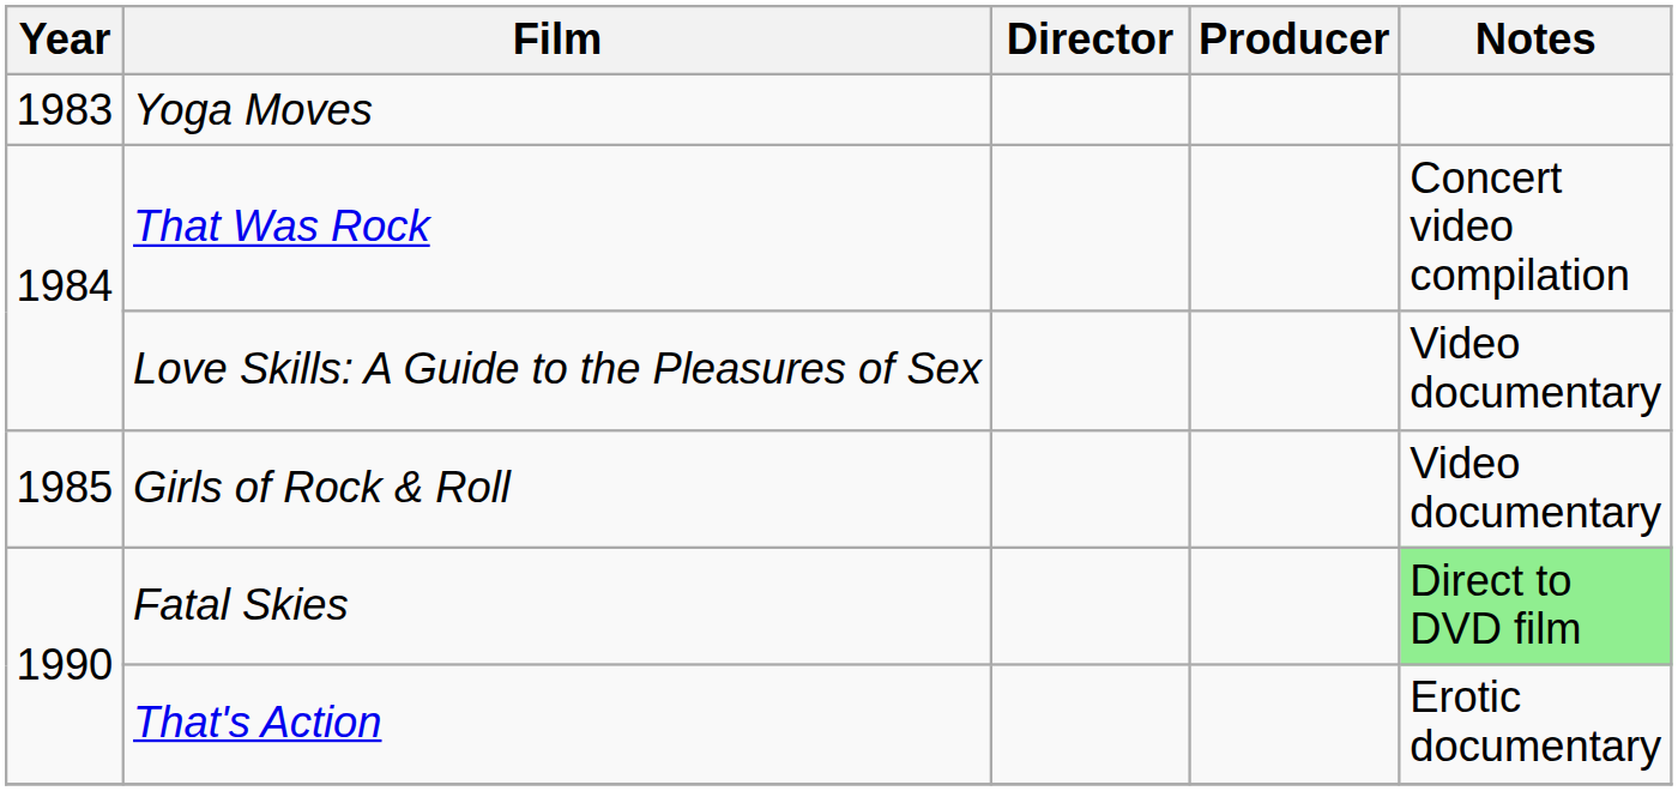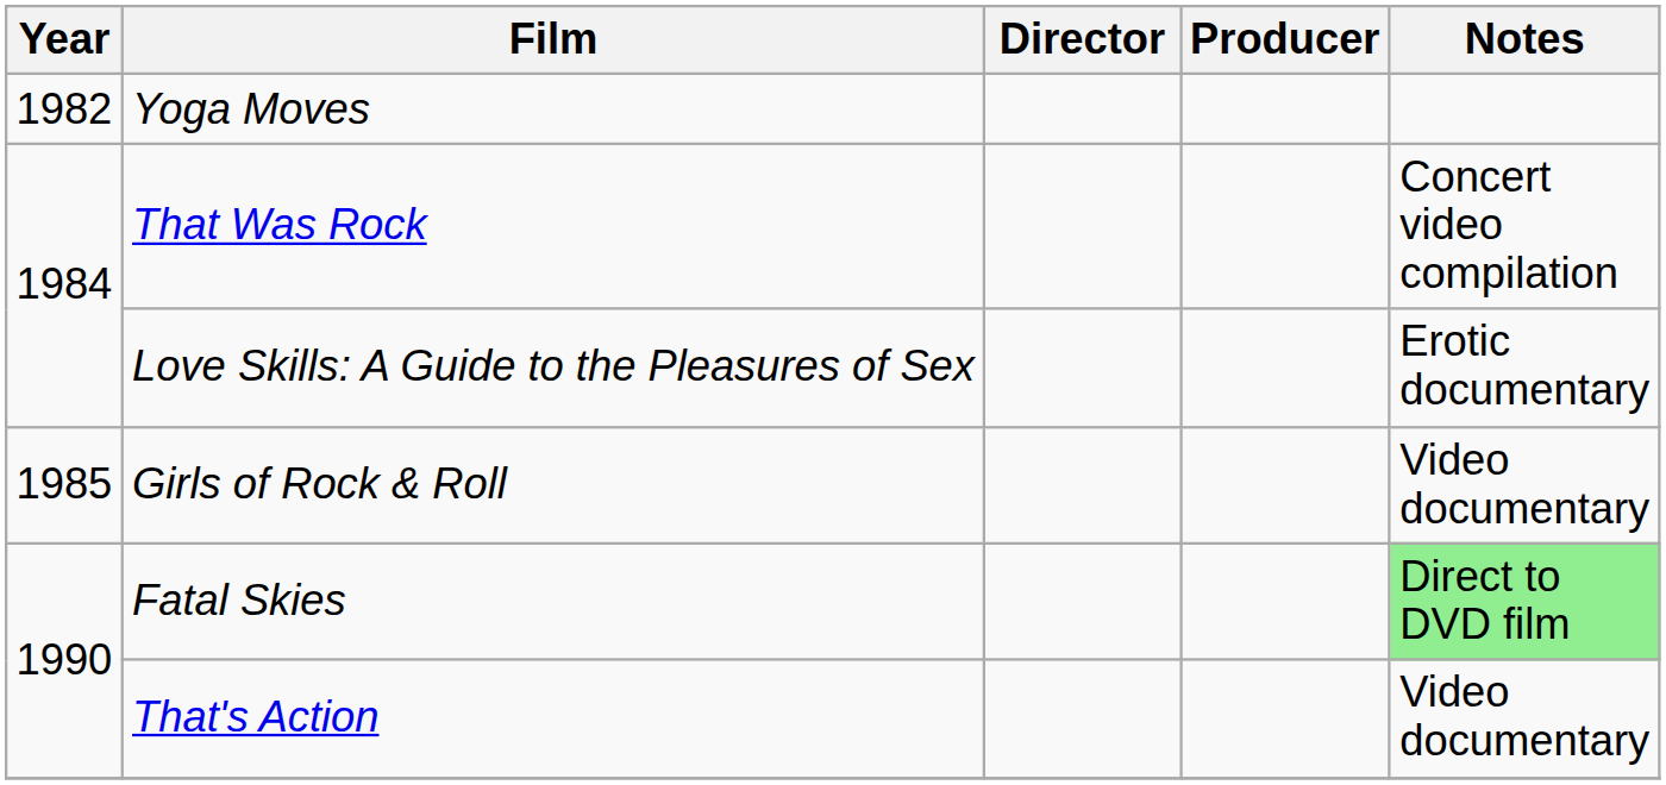 <table class="wikitable sortable">
 <tr>
 <th style="width:26px;">Year</th>
 <th>Film</th>
 <th width="65">Director</th>
 <th width="65">Producer</th>
 <th width="65">Notes</th>
 </tr>
 <tr>
-<td>1983</td>
+<td>1982</td>
 <td><em>Yoga Moves</em></td>
 <td></td>
 <td></td>
 <td></td>
 </tr>
 <tr>
 <td rowspan="2">1984</td>
 <td><em><a href='#'>That Was Rock</a></em></td>
 <td></td>
 <td></td>
 <td>Concert video compilation</td>
 </tr>
 <tr>
 <td><em>Love Skills: A Guide to the Pleasures of Sex</em></td>
 <td></td>
 <td></td>
-<td>Video documentary</td>
+<td>Erotic documentary</td>
 </tr>
 <tr>
 <td>1985</td>
 <td><em>Girls of Rock & Roll</em></td>
 <td></td>
 <td></td>
 <td>Video documentary</td>
 </tr>
 <tr>
 <td rowspan="2">1990</td>
 <td><em>Fatal Skies</em></td>
 <td></td>
 <td></td>
 <td style="background: lightgreen;">Direct to DVD film</td>
 </tr>
 <tr>
 <td><em><a href='#'>That's Action</a></em></td>
 <td></td>
 <td></td>
-<td>Erotic documentary</td>
+<td>Video documentary</td>
 </tr>
 <tr>
 </tr>
 </table>
